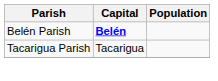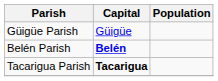 <table class="wikitable">
 <tr bgcolor=#eeeeee>
 <th><strong>Parish</strong></th>
 <th><strong> Capital </strong></th>
 <th><strong>Population</strong></th>
+</tr>
+<tr>
+<td>Güigüe Parish</td>
+<td><a href='#'>Güigüe</a></td>
+<td></td>
 </tr>
 <tr>
 <td>Belén Parish</td>
 <td><strong><a href='#'>Belén</a></strong></td>
 <td></td>
 </tr>
 <tr>
 <td>Tacarigua Parish</td>
-<td>Tacarigua</td>
+<td><strong>Tacarigua</strong></td>
 <td></td>
 </tr>
 <tr>
 </tr>
 </table>
